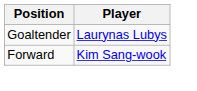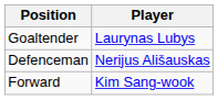 <table class="wikitable">
 <tr>
 <th>Position</th>
 <th>Player</th>
 </tr>
 <tr>
 <td>Goaltender</td>
 <td> <a href='#'>Laurynas Lubys</a></td>
 </tr>
 <tr>
+<td>Defenceman</td>
+<td> <a href='#'>Nerijus Ališauskas</a></td>
+</tr>
+<tr>
 <td>Forward</td>
 <td> <a href='#'>Kim Sang-wook</a></td>
 </tr>
 </table>
